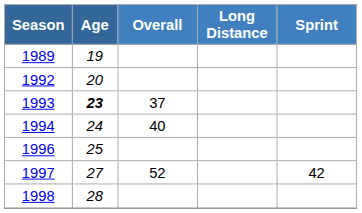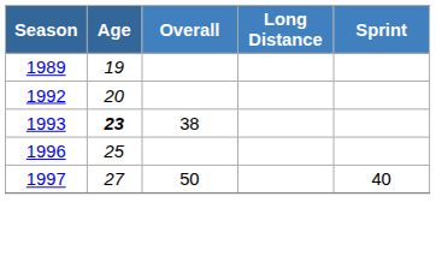 <table class="wikitable" style="font-size:95%; text-align:center; border:grey solid 1px; border-collapse:collapse; background:#ffffff;">
 <tr>
 <th style="background-color:#369; color:white; width:60px;" rowspan="2"> Season </th>
 <th style="background-color:#369; color:white; width:40px;" rowspan="2"> Age </th>
 </tr>
 <tr>
 <th style="background-color:#4180be; color:white; width:75px;">Overall</th>
 <th style="background-color:#4180be; color:white; width:75px;">Long Distance</th>
 <th style="background-color:#4180be; color:white; width:75px;">Sprint</th>
 </tr>
 <tr>
 <td><a href='#'>1989</a></td>
 <td><em>19</em></td>
 <td></td>
 <td></td>
 <td></td>
 </tr>
 <tr>
 <td><a href='#'>1992</a></td>
 <td><em>20</em></td>
 <td></td>
 <td></td>
 <td></td>
 </tr>
 <tr>
 <td><a href='#'>1993</a></td>
 <td><strong><em>23</em></strong></td>
-<td>37</td>
-<td></td>
-<td></td>
-</tr>
-<tr>
-<td><a href='#'>1994</a></td>
-<td><em>24</em></td>
-<td>40</td>
+<td>38</td>
 <td></td>
 <td></td>
 </tr>
 <tr>
 <td><a href='#'>1996</a></td>
 <td><em>25</em></td>
 <td></td>
 <td></td>
 <td></td>
 </tr>
 <tr>
 <td><a href='#'>1997</a></td>
 <td><em>27</em></td>
-<td>52</td>
+<td>50</td>
 <td></td>
-<td>42</td>
-</tr>
-<tr>
-<td><a href='#'>1998</a></td>
-<td><em>28</em></td>
-<td></td>
-<td></td>
-<td></td>
+<td>40</td>
 </tr>
 <tr>
 </tr>
 </table>
